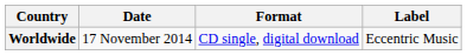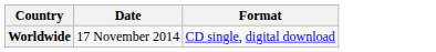 <table class="wikitable plainrowheaders">
 <tr>
 <th scope="col">Country</th>
 <th scope="col">Date</th>
 <th scope="col">Format</th>
-<th scope="col">Label</th>
 </tr>
 <tr>
 <th scope="row">Worldwide</th>
 <td>17 November 2014</td>
 <td><a href='#'>CD single</a>, <a href='#'>digital download</a></td>
-<td>Eccentric Music</td>
 </tr>
 </table>
